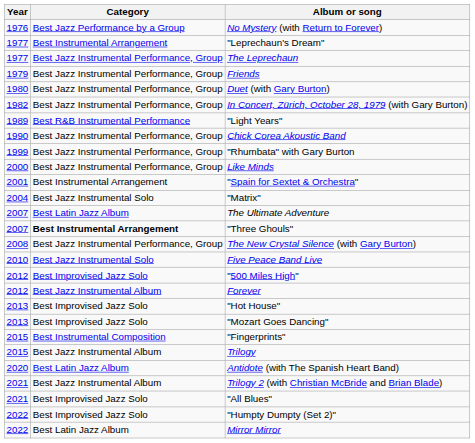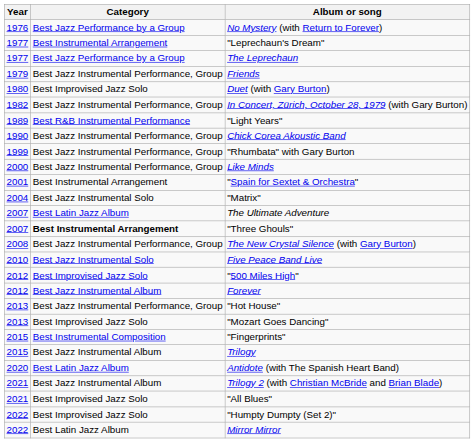 <table class="wikitable sortable">
 <tr>
 <th>Year</th>
 <th>Category</th>
 <th>Album or song</th>
 </tr>
 <tr>
 <td><a href='#'>1976</a></td>
 <td><a href='#'>Best Jazz Performance by a Group</a></td>
 <td><em><a href='#'>No Mystery</a></em> (with <a href='#'>Return to Forever</a>)</td>
 </tr>
 <tr>
 <td><a href='#'>1977</a></td>
 <td><a href='#'>Best Instrumental Arrangement</a></td>
 <td>"Leprechaun's Dream"</td>
 </tr>
 <tr>
 <td><a href='#'>1977</a></td>
-<td><a href='#'>Best Jazz Instrumental Performance, Group</a></td>
+<td><a href='#'>Best Jazz Performance by a Group</a></td>
 <td><em><a href='#'>The Leprechaun</a></em></td>
 </tr>
 <tr>
 <td><a href='#'>1979</a></td>
 <td>Best Jazz Instrumental Performance, Group</td>
 <td><em><a href='#'>Friends</a></em></td>
 </tr>
 <tr>
 <td><a href='#'>1980</a></td>
-<td>Best Jazz Instrumental Performance, Group</td>
+<td>Best Improvised Jazz Solo</td>
 <td><em><a href='#'>Duet</a></em> (with <a href='#'>Gary Burton</a>)</td>
 </tr>
 <tr>
 <td><a href='#'>1982</a></td>
 <td>Best Jazz Instrumental Performance, Group</td>
 <td><em><a href='#'>In Concert, Zürich, October 28, 1979</a></em> (with Gary Burton)</td>
 </tr>
 <tr>
 <td><a href='#'>1989</a></td>
 <td><a href='#'>Best R&B Instrumental Performance</a></td>
 <td>"Light Years"</td>
 </tr>
 <tr>
 <td><a href='#'>1990</a></td>
 <td>Best Jazz Instrumental Performance, Group</td>
 <td><em><a href='#'>Chick Corea Akoustic Band</a></em></td>
 </tr>
 <tr>
 <td><a href='#'>1999</a></td>
 <td>Best Jazz Instrumental Performance, Group</td>
 <td>"Rhumbata" with Gary Burton</td>
 </tr>
 <tr>
 <td><a href='#'>2000</a></td>
 <td>Best Jazz Instrumental Performance, Group</td>
 <td><em><a href='#'>Like Minds</a></em></td>
 </tr>
 <tr>
 <td><a href='#'>2001</a></td>
 <td>Best Instrumental Arrangement</td>
 <td>"<a href='#'>Spain for Sextet & Orchestra</a>"</td>
 </tr>
 <tr>
 <td><a href='#'>2004</a></td>
 <td>Best Jazz Instrumental Solo</td>
 <td>"Matrix"</td>
 </tr>
 <tr>
 <td><a href='#'>2007</a></td>
 <td><a href='#'>Best Latin Jazz Album</a></td>
 <td><em>The Ultimate Adventure</em></td>
 </tr>
 <tr>
 <td><a href='#'>2007</a></td>
 <td><strong>Best Instrumental Arrangement</strong></td>
 <td>"Three Ghouls"</td>
 </tr>
 <tr>
 <td><a href='#'>2008</a></td>
 <td>Best Jazz Instrumental Performance, Group</td>
 <td><em><a href='#'>The New Crystal Silence</a></em> (with <a href='#'>Gary Burton</a>)</td>
 </tr>
 <tr>
 <td><a href='#'>2010</a></td>
 <td><a href='#'>Best Jazz Instrumental Solo</a></td>
 <td><em><a href='#'>Five Peace Band Live</a></em></td>
 </tr>
 <tr>
 <td><a href='#'>2012</a></td>
 <td><a href='#'>Best Improvised Jazz Solo</a></td>
 <td>"<a href='#'>500 Miles High</a>"</td>
 </tr>
 <tr>
 <td><a href='#'>2012</a></td>
 <td><a href='#'>Best Jazz Instrumental Album</a></td>
 <td><em><a href='#'>Forever</a></em></td>
 </tr>
 <tr>
 <td><a href='#'>2013</a></td>
-<td>Best Improvised Jazz Solo</td>
+<td>Best Jazz Instrumental Performance, Group</td>
 <td>"Hot House"</td>
 </tr>
 <tr>
 <td><a href='#'>2013</a></td>
 <td>Best Improvised Jazz Solo</td>
 <td>"Mozart Goes Dancing"</td>
 </tr>
 <tr>
 <td><a href='#'>2015</a></td>
 <td><a href='#'>Best Instrumental Composition</a></td>
 <td>"Fingerprints"</td>
 </tr>
 <tr>
 <td><a href='#'>2015</a></td>
 <td>Best Jazz Instrumental Album</td>
 <td><em><a href='#'>Trilogy</a></em></td>
 </tr>
 <tr>
 <td><a href='#'>2020</a></td>
 <td><a href='#'>Best Latin Jazz Album</a></td>
 <td><em><a href='#'>Antidote</a></em> (with The Spanish Heart Band)</td>
 </tr>
 <tr>
 <td><a href='#'>2021</a></td>
 <td>Best Jazz Instrumental Album</td>
 <td><em><a href='#'>Trilogy 2</a></em> (with <a href='#'>Christian McBride</a> and <a href='#'>Brian Blade</a>)</td>
 </tr>
 <tr>
 <td><a href='#'>2021</a></td>
 <td>Best Improvised Jazz Solo</td>
 <td>"All Blues"</td>
 </tr>
 <tr>
 <td><a href='#'>2022</a></td>
 <td>Best Improvised Jazz Solo</td>
 <td>"Humpty Dumpty (Set 2)"</td>
 </tr>
 <tr>
 <td><a href='#'>2022</a></td>
 <td>Best Latin Jazz Album</td>
 <td><em><a href='#'>Mirror Mirror</a></em></td>
 </tr>
 </table>
